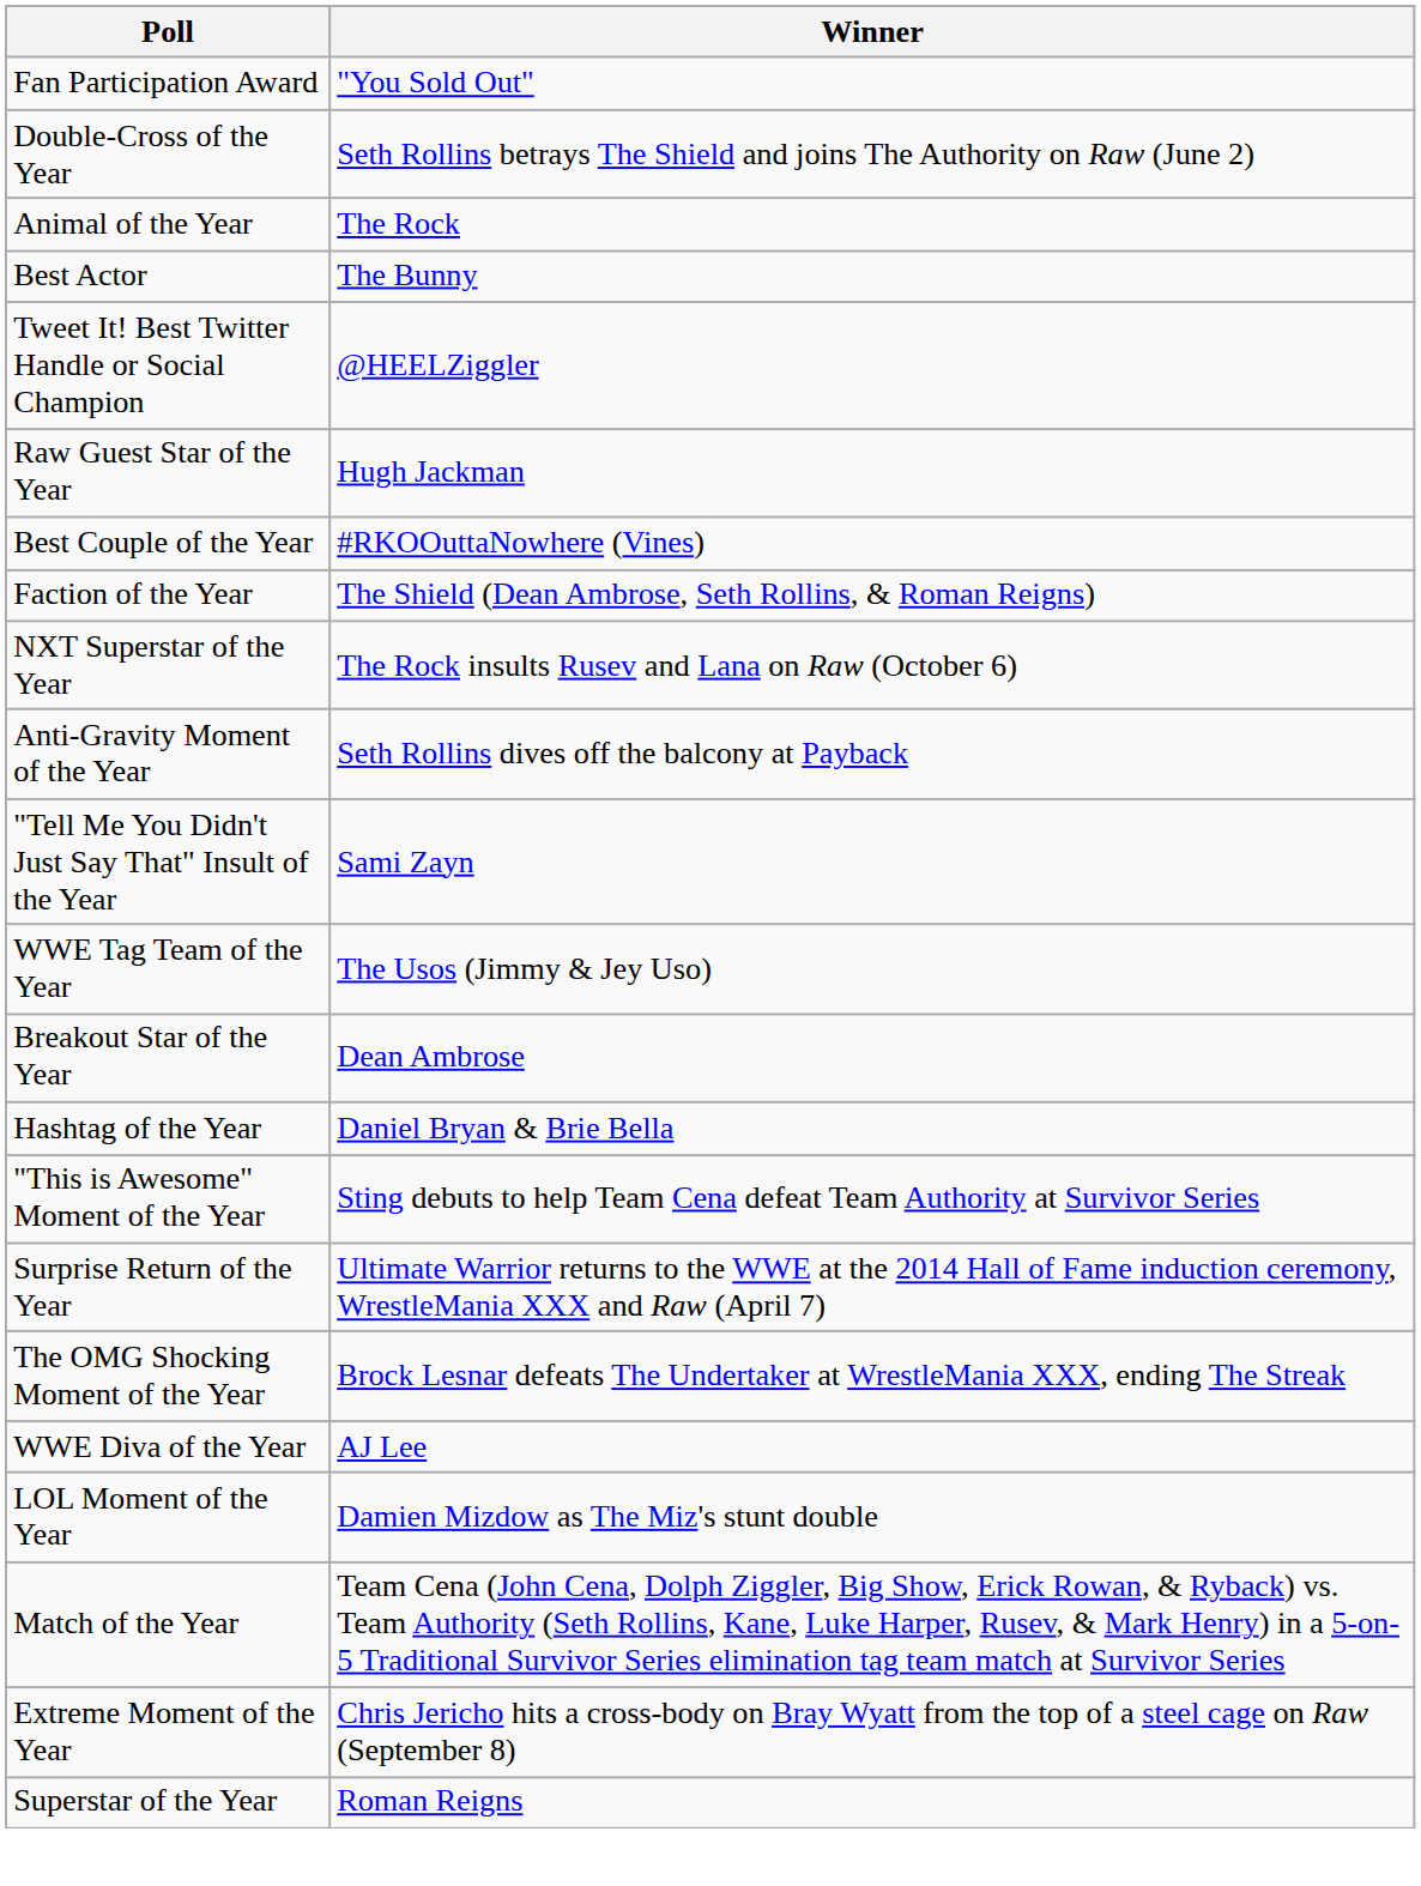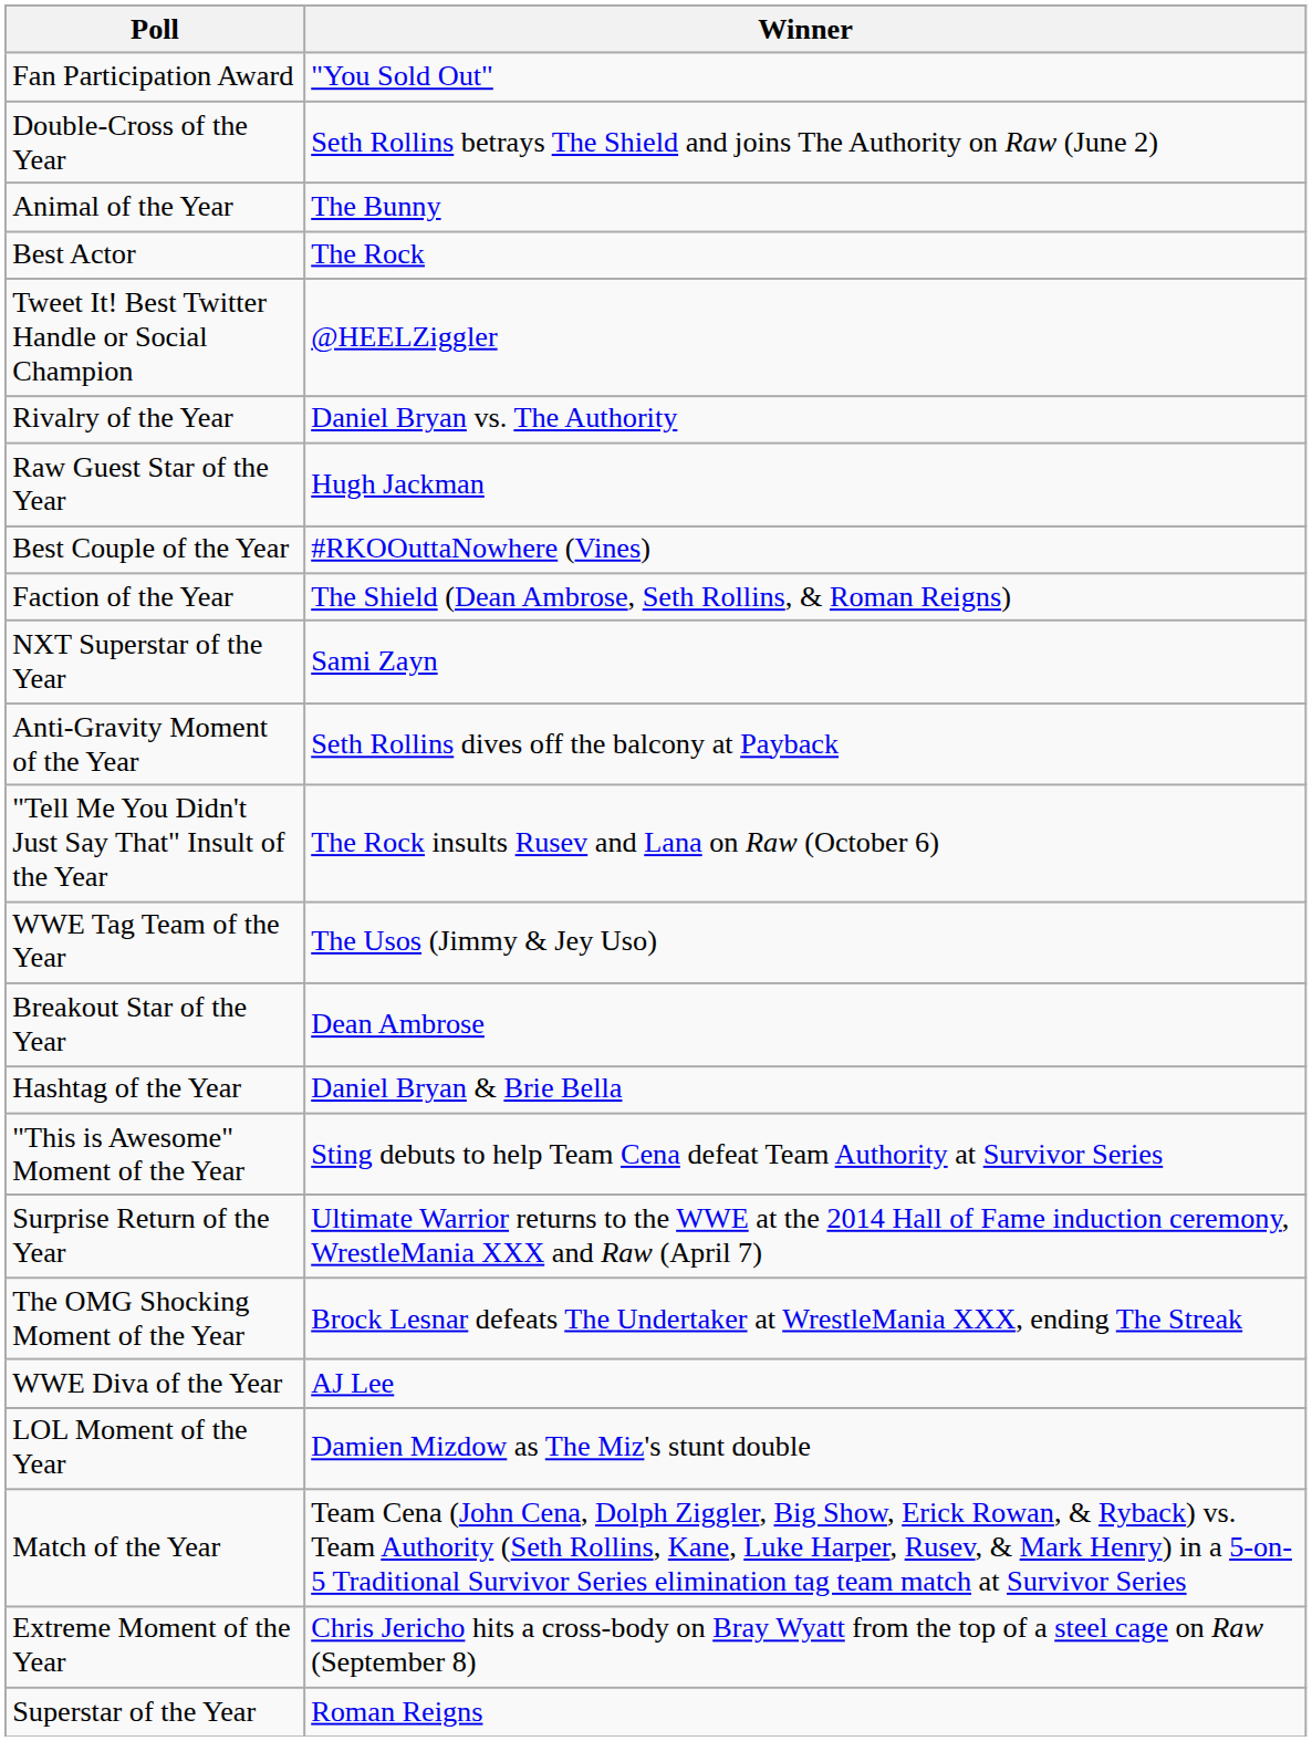 <table class="wikitable" style="font-size: 85%">
 <tr>
 <th>Poll</th>
 <th>Winner</th>
 </tr>
 <tr>
 <td>Fan Participation Award</td>
 <td><a href='#'>"You Sold Out"</a></td>
 </tr>
 <tr>
 <td>Double-Cross of the Year</td>
 <td><a href='#'>Seth Rollins</a> betrays <a href='#'>The Shield</a> and joins The Authority on <em>Raw</em> (June 2)</td>
 </tr>
 <tr>
 <td>Animal of the Year</td>
-<td><a href='#'>The Rock</a></td>
+<td><a href='#'>The Bunny</a></td>
 </tr>
 <tr>
 <td>Best Actor</td>
-<td><a href='#'>The Bunny</a></td>
+<td><a href='#'>The Rock</a></td>
 </tr>
 <tr>
 <td>Tweet It! Best Twitter Handle or Social Champion</td>
 <td><a href='#'>@HEELZiggler</a></td>
+</tr>
+<tr>
+<td>Rivalry of the Year</td>
+<td><a href='#'>Daniel Bryan</a> vs. <a href='#'>The Authority</a></td>
 </tr>
 <tr>
 <td>Raw Guest Star of the Year</td>
 <td><a href='#'>Hugh Jackman</a></td>
 </tr>
 <tr>
 <td>Best Couple of the Year</td>
 <td><a href='#'>#RKOOuttaNowhere</a> (<a href='#'>Vines</a>)</td>
 </tr>
 <tr>
 <td>Faction of the Year</td>
 <td><a href='#'>The Shield</a> (<a href='#'>Dean Ambrose</a>, <a href='#'>Seth Rollins</a>, & <a href='#'>Roman Reigns</a>)</td>
 </tr>
 <tr>
 <td>NXT Superstar of the Year</td>
-<td><a href='#'>The Rock</a> insults <a href='#'>Rusev</a> and <a href='#'>Lana</a> on <em>Raw</em> (October 6)</td>
+<td><a href='#'>Sami Zayn</a></td>
 </tr>
 <tr>
 <td>Anti-Gravity Moment of the Year</td>
 <td><a href='#'>Seth Rollins</a> dives off the balcony at <a href='#'>Payback</a></td>
 </tr>
 <tr>
 <td>"Tell Me You Didn't Just Say That" Insult of the Year</td>
-<td><a href='#'>Sami Zayn</a></td>
+<td><a href='#'>The Rock</a> insults <a href='#'>Rusev</a> and <a href='#'>Lana</a> on <em>Raw</em> (October 6)</td>
 </tr>
 <tr>
 <td>WWE Tag Team of the Year</td>
 <td><a href='#'>The Usos</a> (Jimmy & Jey Uso)</td>
 </tr>
 <tr>
 <td>Breakout Star of the Year</td>
 <td><a href='#'>Dean Ambrose</a></td>
 </tr>
 <tr>
 <td>Hashtag of the Year</td>
 <td><a href='#'>Daniel Bryan</a> & <a href='#'>Brie Bella</a></td>
 </tr>
 <tr>
 <td>"This is Awesome" Moment of the Year</td>
 <td><a href='#'>Sting</a> debuts to help Team <a href='#'>Cena</a> defeat Team <a href='#'>Authority</a> at <a href='#'>Survivor Series</a></td>
 </tr>
 <tr>
 <td>Surprise Return of the Year</td>
 <td><a href='#'>Ultimate Warrior</a> returns to the <a href='#'>WWE</a> at the <a href='#'>2014 Hall of Fame induction ceremony</a>, <a href='#'>WrestleMania XXX</a> and <em>Raw</em> (April 7)</td>
 </tr>
 <tr>
 <td>The OMG Shocking Moment of the Year</td>
 <td><a href='#'>Brock Lesnar</a> defeats <a href='#'>The Undertaker</a> at <a href='#'>WrestleMania XXX</a>, ending <a href='#'>The Streak</a></td>
 </tr>
 <tr>
 <td>WWE Diva of the Year</td>
 <td><a href='#'>AJ Lee</a></td>
 </tr>
 <tr>
 <td>LOL Moment of the Year</td>
 <td><a href='#'>Damien Mizdow</a> as <a href='#'>The Miz</a>'s stunt double</td>
 </tr>
 <tr>
 <td>Match of the Year</td>
 <td>Team Cena (<a href='#'>John Cena</a>, <a href='#'>Dolph Ziggler</a>, <a href='#'>Big Show</a>, <a href='#'>Erick Rowan</a>, & <a href='#'>Ryback</a>) vs. Team <a href='#'>Authority</a> (<a href='#'>Seth Rollins</a>, <a href='#'>Kane</a>, <a href='#'>Luke Harper</a>, <a href='#'>Rusev</a>, & <a href='#'>Mark Henry</a>) in a <a href='#'>5-on-5 Traditional Survivor Series elimination tag team match</a> at <a href='#'>Survivor Series</a></td>
 </tr>
 <tr>
 <td>Extreme Moment of the Year</td>
 <td><a href='#'>Chris Jericho</a> hits a cross-body on <a href='#'>Bray Wyatt</a> from the top of a <a href='#'>steel cage</a> on <em>Raw</em> (September 8)</td>
 </tr>
 <tr>
 <td>Superstar of the Year</td>
 <td><a href='#'>Roman Reigns</a></td>
 </tr>
 </table>
